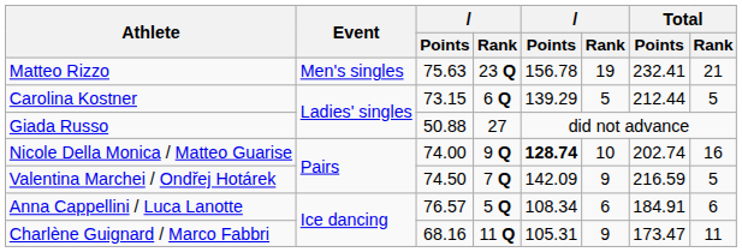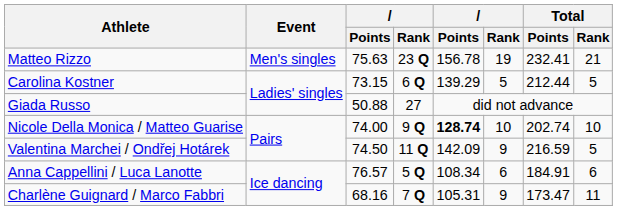 <table class="wikitable" style="font-size:90%">
 <tr>
 <th rowspan="2">Athlete</th>
 <th rowspan="2">Event</th>
 <th colspan="2">/</th>
 <th colspan="2">/</th>
 <th colspan="2">Total</th>
 </tr>
 <tr style="font-size:95%">
 <th>Points</th>
 <th>Rank</th>
 <th>Points</th>
 <th>Rank</th>
 <th>Points</th>
 <th>Rank</th>
 </tr>
 <tr align=center>
 <td align=left><a href='#'>Matteo Rizzo</a></td>
 <td align=left><a href='#'>Men's singles</a></td>
 <td>75.63</td>
 <td>23 <strong>Q</strong></td>
 <td>156.78</td>
 <td>19</td>
 <td>232.41</td>
 <td>21</td>
 </tr>
 <tr align=center>
 <td align=left><a href='#'>Carolina Kostner</a></td>
 <td align=left rowspan=2><a href='#'>Ladies' singles</a></td>
 <td>73.15</td>
 <td>6 <strong>Q</strong></td>
 <td>139.29</td>
 <td>5</td>
 <td>212.44</td>
 <td>5</td>
 </tr>
 <tr align=center>
 <td align=left><a href='#'>Giada Russo</a></td>
 <td>50.88</td>
 <td>27</td>
 <td colspan=4>did not advance</td>
 </tr>
 <tr align="center">
 <td align="left"><a href='#'>Nicole Della Monica</a> / <a href='#'>Matteo Guarise</a></td>
 <td align="left" rowspan=2><a href='#'>Pairs</a></td>
 <td>74.00</td>
 <td>9 <strong>Q</strong></td>
 <td><strong>128.74</strong></td>
 <td>10</td>
 <td>202.74</td>
-<td>16</td>
+<td>10</td>
 </tr>
 <tr align=center>
 <td align=left><a href='#'>Valentina Marchei</a> / <a href='#'>Ondřej Hotárek</a></td>
 <td>74.50</td>
-<td>7 <strong>Q</strong></td>
+<td>11 <strong>Q</strong></td>
 <td>142.09</td>
 <td>9</td>
 <td>216.59</td>
 <td>5</td>
 </tr>
 <tr align=center>
 <td align=left><a href='#'>Anna Cappellini</a> / <a href='#'>Luca Lanotte</a></td>
 <td align=left rowspan=2><a href='#'>Ice dancing</a></td>
 <td>76.57</td>
 <td>5 <strong>Q</strong></td>
 <td>108.34</td>
 <td>6</td>
 <td>184.91</td>
 <td>6</td>
 </tr>
 <tr align=center>
 <td align=left><a href='#'>Charlène Guignard</a> / <a href='#'>Marco Fabbri</a></td>
 <td>68.16</td>
-<td>11 <strong>Q</strong></td>
+<td>7 <strong>Q</strong></td>
 <td>105.31</td>
 <td>9</td>
 <td>173.47</td>
 <td>11</td>
 </tr>
 </table>
